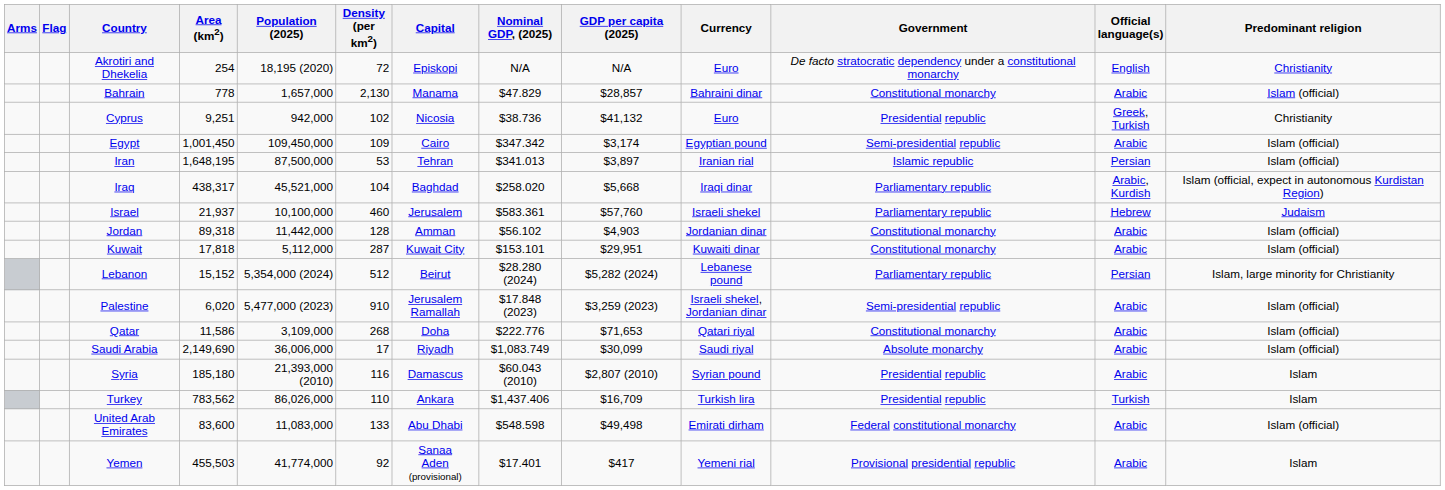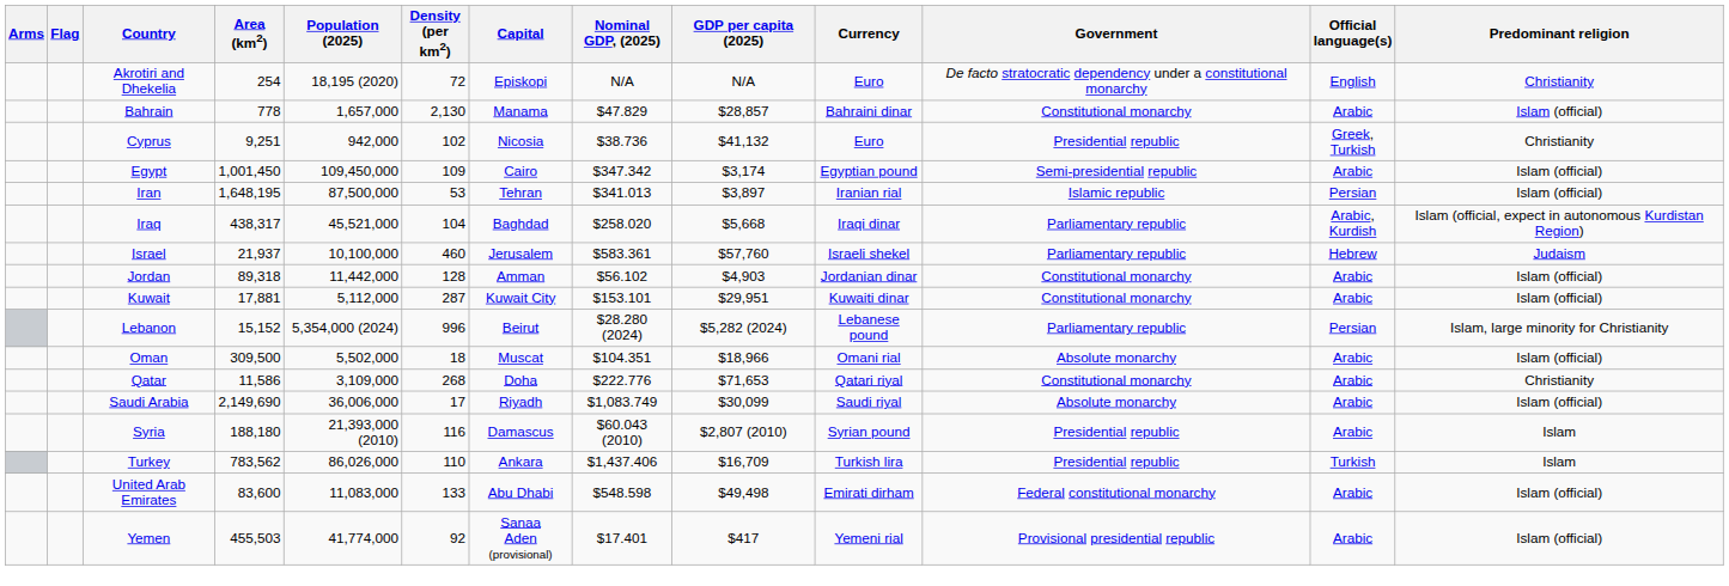 <table class ="wikitable sortable" style="text-align: center">
 <tr>
 <th class="unsortable"><a href='#'>Arms</a></th>
 <th class="unsortable"><a href='#'>Flag</a></th>
 <th><a href='#'>Country</a></th>
 <th><a href='#'>Area</a><br>(km<sup>2</sup>)</th>
 <th><a href='#'>Population</a><br>(2025)</th>
 <th><a href='#'>Density</a><br>(per km<sup>2</sup>)</th>
 <th><a href='#'>Capital</a></th>
 <th><a href='#'>Nominal<br>GDP</a>,  (2025)</th>
 <th><a href='#'>GDP per capita</a> (2025)</th>
 <th>Currency</th>
 <th>Government</th>
 <th>Official<br>language(s)</th>
 <th>Predominant religion</th>
 </tr>
 <tr>
 <td></td>
 <td></td>
 <td><a href='#'>Akrotiri and Dhekelia</a></td>
 <td style="text-align:right;">254</td>
 <td style="text-align:right;">18,195 (2020)</td>
 <td style="text-align:right;">72</td>
 <td><a href='#'>Episkopi</a></td>
 <td>N/A</td>
 <td>N/A</td>
 <td><a href='#'>Euro</a></td>
 <td><em>De facto</em> <a href='#'>stratocratic</a> <a href='#'>dependency</a> under a <a href='#'>constitutional monarchy</a></td>
 <td><a href='#'>English</a></td>
 <td><a href='#'>Christianity</a></td>
 </tr>
 <tr>
 <td></td>
 <td></td>
 <td><a href='#'>Bahrain</a></td>
 <td style="text-align:right;">778</td>
 <td style="text-align:right;">1,657,000</td>
 <td style="text-align:right;">2,130</td>
 <td><a href='#'>Manama</a></td>
 <td>$47.829</td>
 <td>$28,857</td>
 <td><a href='#'>Bahraini dinar</a></td>
 <td><a href='#'>Constitutional monarchy</a></td>
 <td><a href='#'>Arabic</a></td>
 <td><a href='#'>Islam</a> (official)</td>
 </tr>
 <tr>
 <td></td>
 <td></td>
 <td><a href='#'>Cyprus</a></td>
 <td style="text-align:right;">9,251</td>
 <td style="text-align:right;">942,000</td>
 <td style="text-align:right;">102</td>
 <td><a href='#'>Nicosia</a></td>
 <td>$38.736</td>
 <td>$41,132</td>
 <td><a href='#'>Euro</a></td>
 <td><a href='#'>Presidential</a> <a href='#'>republic</a></td>
 <td><a href='#'>Greek</a>,<br><a href='#'>Turkish</a></td>
 <td>Christianity</td>
 </tr>
 <tr>
 <td></td>
 <td></td>
 <td><a href='#'>Egypt</a></td>
 <td style="text-align:right;">1,001,450</td>
 <td style="text-align:right;">109,450,000</td>
 <td style="text-align:right;">109</td>
 <td><a href='#'>Cairo</a></td>
 <td>$347.342</td>
 <td>$3,174</td>
 <td><a href='#'>Egyptian pound</a></td>
 <td><a href='#'>Semi-presidential</a> <a href='#'>republic</a></td>
 <td><a href='#'>Arabic</a></td>
 <td>Islam (official)</td>
 </tr>
 <tr>
 <td></td>
 <td></td>
 <td><a href='#'>Iran</a></td>
 <td style="text-align:right;">1,648,195</td>
 <td style="text-align:right;">87,500,000</td>
 <td style="text-align:right;">53</td>
 <td><a href='#'>Tehran</a></td>
 <td>$341.013</td>
 <td>$3,897</td>
 <td><a href='#'>Iranian rial</a></td>
 <td><a href='#'>Islamic republic</a></td>
 <td><a href='#'>Persian</a></td>
 <td>Islam (official)</td>
 </tr>
 <tr>
 <td></td>
 <td></td>
 <td><a href='#'>Iraq</a></td>
 <td style="text-align:right;">438,317</td>
 <td style="text-align:right;">45,521,000</td>
 <td style="text-align:right;">104</td>
 <td><a href='#'>Baghdad</a></td>
 <td>$258.020</td>
 <td>$5,668</td>
 <td><a href='#'>Iraqi dinar</a></td>
 <td><a href='#'>Parliamentary republic</a></td>
 <td><a href='#'>Arabic</a>,<br><a href='#'>Kurdish</a></td>
 <td>Islam (official, expect in autonomous <a href='#'>Kurdistan Region</a>)</td>
 </tr>
 <tr>
 <td></td>
 <td></td>
 <td><a href='#'>Israel</a></td>
 <td style="text-align:right;">21,937</td>
 <td style="text-align:right;">10,100,000</td>
 <td style="text-align:right;">460</td>
 <td><a href='#'>Jerusalem</a></td>
 <td>$583.361</td>
 <td>$57,760</td>
 <td><a href='#'>Israeli shekel</a></td>
 <td><a href='#'>Parliamentary republic</a></td>
 <td><a href='#'>Hebrew</a></td>
 <td><a href='#'>Judaism</a></td>
 </tr>
 <tr>
 <td></td>
 <td></td>
 <td><a href='#'>Jordan</a></td>
 <td style="text-align:right;">89,318</td>
 <td style="text-align:right;">11,442,000</td>
 <td style="text-align:right;">128</td>
 <td><a href='#'>Amman</a></td>
 <td>$56.102</td>
 <td>$4,903</td>
 <td><a href='#'>Jordanian dinar</a></td>
 <td><a href='#'>Constitutional monarchy</a></td>
 <td><a href='#'>Arabic</a></td>
 <td>Islam (official)</td>
 </tr>
 <tr>
 <td></td>
 <td></td>
 <td><a href='#'>Kuwait</a></td>
-<td style="text-align:right;">17,818</td>
+<td style="text-align:right;">17,881</td>
 <td style="text-align:right;">5,112,000</td>
 <td style="text-align:right;">287</td>
 <td><a href='#'>Kuwait City</a></td>
 <td>$153.101</td>
 <td>$29,951</td>
 <td><a href='#'>Kuwaiti dinar</a></td>
 <td><a href='#'>Constitutional monarchy</a></td>
 <td><a href='#'>Arabic</a></td>
 <td>Islam (official)</td>
 </tr>
 <tr>
 <td style="background-color:#c8ccd1; text-align:center;"></td>
 <td></td>
 <td><a href='#'>Lebanon</a></td>
 <td style="text-align:right;">15,152</td>
 <td style="text-align:right;">5,354,000 (2024)</td>
-<td style="text-align:right;">512</td>
+<td style="text-align:right;">996</td>
 <td><a href='#'>Beirut</a></td>
 <td>$28.280 (2024)</td>
 <td>$5,282 (2024)</td>
 <td><a href='#'>Lebanese pound</a></td>
 <td><a href='#'>Parliamentary republic</a></td>
 <td><a href='#'>Persian</a></td>
 <td>Islam, large minority for Christianity</td>
 </tr>
 <tr>
 <td></td>
 <td></td>
-<td><a href='#'>Palestine</a></td>
-<td style="text-align:right;">6,020</td>
-<td style="text-align:right;">5,477,000 (2023)</td>
-<td style="text-align:right;">910</td>
-<td><a href='#'>Jerusalem</a><br><a href='#'>Ramallah</a></td>
-<td>$17.848 (2023)</td>
-<td>$3,259 (2023)</td>
-<td><a href='#'>Israeli shekel</a>,<br><a href='#'>Jordanian dinar</a></td>
-<td><a href='#'>Semi-presidential</a> <a href='#'>republic</a></td>
+<td><a href='#'>Oman</a></td>
+<td style="text-align:right;">309,500</td>
+<td style="text-align:right;">5,502,000</td>
+<td style="text-align:right;">18</td>
+<td><a href='#'>Muscat</a></td>
+<td>$104.351</td>
+<td>$18,966</td>
+<td><a href='#'>Omani rial</a></td>
+<td><a href='#'>Absolute monarchy</a></td>
 <td><a href='#'>Arabic</a></td>
 <td>Islam (official)</td>
 </tr>
 <tr>
 <td></td>
 <td></td>
 <td><a href='#'>Qatar</a></td>
 <td style="text-align:right;">11,586</td>
 <td style="text-align:right;">3,109,000</td>
 <td style="text-align:right;">268</td>
 <td><a href='#'>Doha</a></td>
 <td>$222.776</td>
 <td>$71,653</td>
 <td><a href='#'>Qatari riyal</a></td>
 <td><a href='#'>Constitutional monarchy</a></td>
 <td><a href='#'>Arabic</a></td>
-<td>Islam (official)</td>
+<td>Christianity</td>
 </tr>
 <tr>
 <td></td>
 <td></td>
 <td><a href='#'>Saudi Arabia</a></td>
 <td style="text-align:right;">2,149,690</td>
 <td style="text-align:right;">36,006,000</td>
 <td style="text-align:right;">17</td>
 <td><a href='#'>Riyadh</a></td>
 <td>$1,083.749</td>
 <td>$30,099</td>
 <td><a href='#'>Saudi riyal</a></td>
 <td><a href='#'>Absolute monarchy</a></td>
 <td><a href='#'>Arabic</a></td>
 <td>Islam (official)</td>
 </tr>
 <tr>
 <td></td>
 <td></td>
 <td><a href='#'>Syria</a></td>
-<td style="text-align:right;">185,180</td>
+<td style="text-align:right;">188,180</td>
 <td style="text-align:right;">21,393,000 (2010)</td>
 <td style="text-align:right;">116</td>
 <td><a href='#'>Damascus</a></td>
 <td>$60.043 (2010)</td>
 <td>$2,807 (2010)</td>
 <td><a href='#'>Syrian pound</a></td>
 <td><a href='#'>Presidential</a> <a href='#'>republic</a></td>
 <td><a href='#'>Arabic</a></td>
 <td>Islam</td>
 </tr>
 <tr>
 <td style="background-color:#c8ccd1; text-align:center;"></td>
 <td></td>
 <td><a href='#'>Turkey</a></td>
 <td style="text-align:right;">783,562</td>
 <td style="text-align:right;">86,026,000</td>
 <td style="text-align:right;">110</td>
 <td><a href='#'>Ankara</a></td>
 <td>$1,437.406</td>
 <td>$16,709</td>
 <td><a href='#'>Turkish lira</a></td>
 <td><a href='#'>Presidential</a> <a href='#'>republic</a></td>
 <td><a href='#'>Turkish</a></td>
 <td>Islam</td>
 </tr>
 <tr>
 <td></td>
 <td></td>
 <td><a href='#'>United Arab Emirates</a></td>
 <td style="text-align:right;">83,600</td>
 <td style="text-align:right;">11,083,000</td>
 <td style="text-align:right;">133</td>
 <td><a href='#'>Abu Dhabi</a></td>
 <td>$548.598</td>
 <td>$49,498</td>
 <td><a href='#'>Emirati dirham</a></td>
 <td><a href='#'>Federal</a> <a href='#'>constitutional monarchy</a></td>
 <td><a href='#'>Arabic</a></td>
 <td>Islam (official)</td>
 </tr>
 <tr>
 <td></td>
 <td></td>
 <td><a href='#'>Yemen</a></td>
 <td style="text-align:right;">455,503</td>
 <td style="text-align:right;">41,774,000</td>
 <td style="text-align:right;">92</td>
 <td><a href='#'>Sanaa</a><br><a href='#'>Aden</a> <small>(provisional)</small></td>
 <td>$17.401</td>
 <td>$417</td>
 <td><a href='#'>Yemeni rial</a></td>
 <td><a href='#'>Provisional</a> <a href='#'>presidential</a> <a href='#'>republic</a></td>
 <td><a href='#'>Arabic</a></td>
-<td>Islam</td>
+<td>Islam (official)</td>
 </tr>
 </table>
